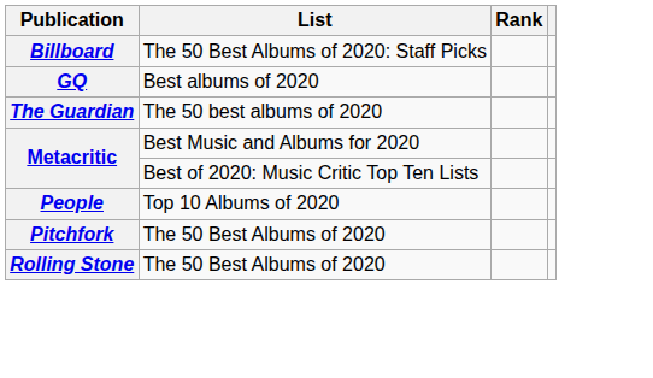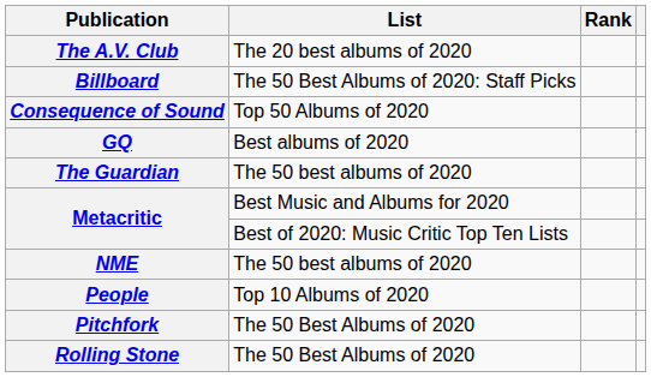 <table class="wikitable sortable plainrowheaders">
 <tr>
 <th scope="col">Publication</th>
 <th scope="col">List</th>
 <th scope="col">Rank</th>
 <th scope="col" class="unsortable"></th>
 </tr>
 <tr>
+<th scope="row"><em><a href='#'>The A.V. Club</a></em></th>
+<td>The 20 best albums of 2020</td>
+<td></td>
+<td></td>
+</tr>
+<tr>
 <th scope="row"><em><a href='#'>Billboard</a></em></th>
 <td>The 50 Best Albums of 2020: Staff Picks</td>
+<td></td>
+<td></td>
+</tr>
+<tr>
+<th scope="row"><em><a href='#'>Consequence of Sound</a></em></th>
+<td>Top 50 Albums of 2020</td>
 <td></td>
 <td></td>
 </tr>
 <tr>
 <th scope="row"><em><a href='#'>GQ</a></em></th>
 <td>Best albums of 2020</td>
 <td></td>
 <td></td>
 </tr>
 <tr>
 <th scope="row"><em><a href='#'>The Guardian</a></em></th>
 <td>The 50 best albums of 2020</td>
 <td></td>
 <td></td>
 </tr>
 <tr>
 <th scope="row" rowspan="2"><a href='#'>Metacritic</a></th>
 <td>Best Music and Albums for 2020</td>
 <td></td>
 <td></td>
 </tr>
 <tr>
 <td>Best of 2020: Music Critic Top Ten Lists</td>
 <td></td>
 <td></td>
 </tr>
 <tr>
+<th scope="row"><em><a href='#'>NME</a></em></th>
+<td>The 50 best albums of 2020</td>
+<td></td>
+<td></td>
+</tr>
+<tr>
 <th scope="row"><em><a href='#'>People</a></em></th>
 <td>Top 10 Albums of 2020</td>
 <td></td>
 <td></td>
 </tr>
 <tr>
 <th scope="row"><em><a href='#'>Pitchfork</a></em></th>
 <td>The 50 Best Albums of 2020</td>
 <td></td>
 <td></td>
 </tr>
 <tr>
 <th scope="row"><em><a href='#'>Rolling Stone</a></em></th>
 <td>The 50 Best Albums of 2020</td>
 <td></td>
 <td></td>
 </tr>
 </table>
